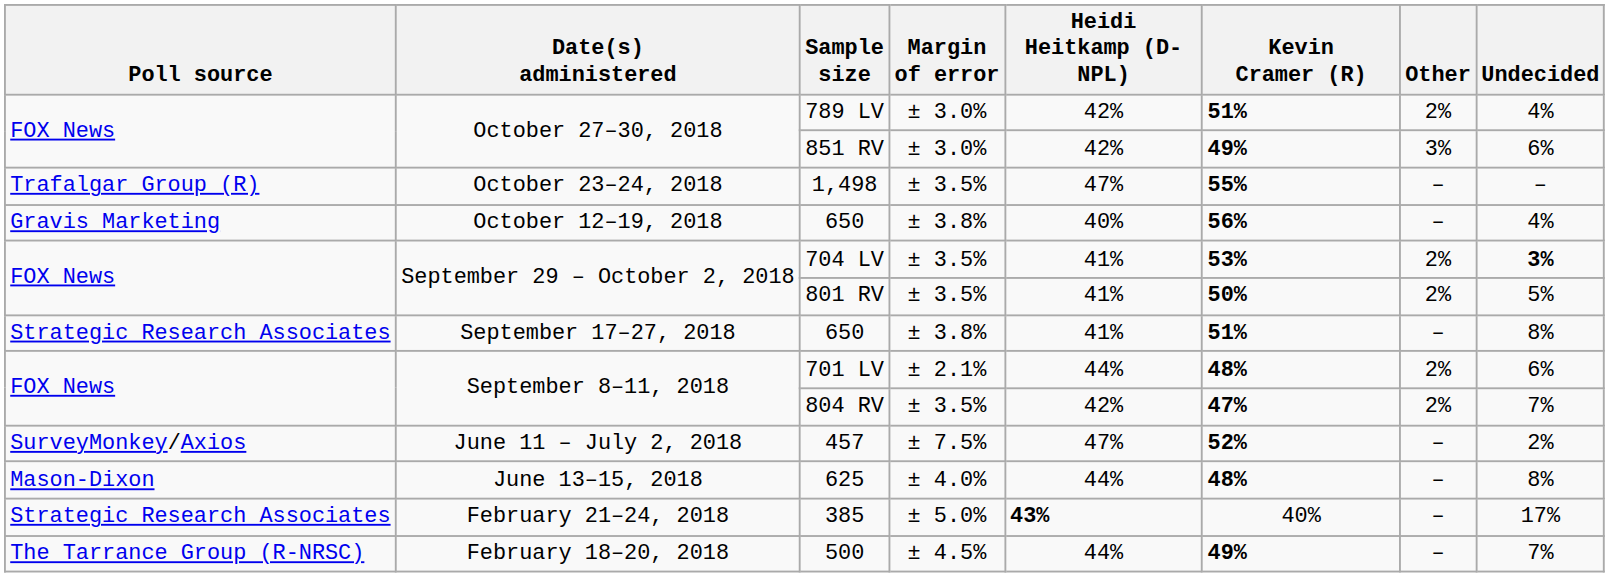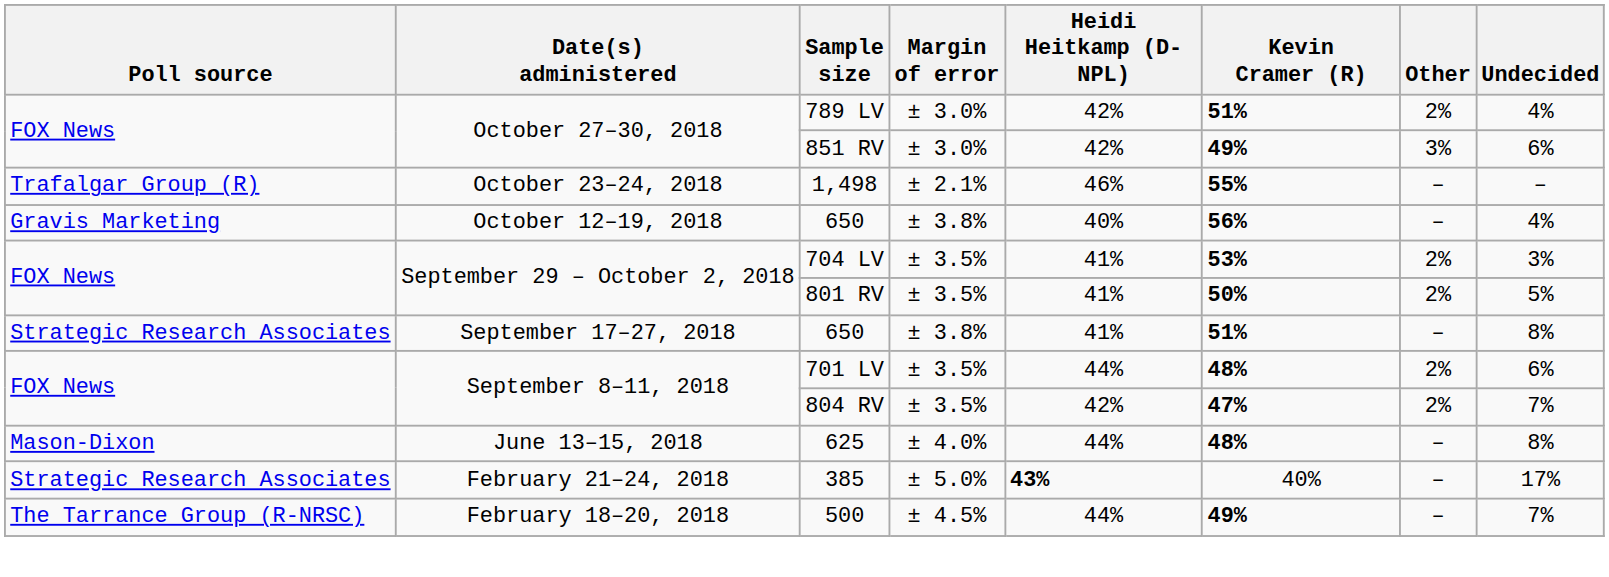 <table class="wikitable" style="font-size:90%;">
 <tr valign=bottom>
 <th>Poll source</th>
 <th>Date(s)<br>administered</th>
 <th>Sample<br>size</th>
 <th>Margin<br>of error</th>
 <th style="width:100px;">Heidi<br>Heitkamp (D-NPL)</th>
 <th style="width:100px;">Kevin<br>Cramer (R)</th>
 <th>Other</th>
 <th>Undecided</th>
 </tr>
 <tr>
 <td rowspan=2><a href='#'>FOX News</a></td>
 <td rowspan=2 align=center>October 27–30, 2018</td>
 <td align=center>789 LV</td>
 <td align=center>± 3.0%</td>
 <td align=center>42%</td>
 <td><strong>51%</strong></td>
 <td align=center>2%</td>
 <td align=center>4%</td>
 </tr>
 <tr>
 <td align=center>851 RV</td>
 <td align=center>± 3.0%</td>
 <td align=center>42%</td>
 <td><strong>49%</strong></td>
 <td align=center>3%</td>
 <td align=center>6%</td>
 </tr>
 <tr>
 <td><a href='#'>Trafalgar Group (R)</a></td>
 <td align=center>October 23–24, 2018</td>
 <td align=center>1,498</td>
-<td align=center>± 3.5%</td>
-<td align=center>47%</td>
+<td align=center>± 2.1%</td>
+<td align=center>46%</td>
 <td><strong>55%</strong></td>
 <td align=center>–</td>
 <td align=center>–</td>
 </tr>
 <tr>
 <td><a href='#'>Gravis Marketing</a></td>
 <td align=center>October 12–19, 2018</td>
 <td align=center>650</td>
 <td align=center>± 3.8%</td>
 <td align=center>40%</td>
 <td><strong>56%</strong></td>
 <td align=center>–</td>
 <td align=center>4%</td>
 </tr>
 <tr>
 <td rowspan=2><a href='#'>FOX News</a></td>
 <td rowspan=2 align=center>September 29 – October 2, 2018</td>
 <td align=center>704 LV</td>
 <td align=center>± 3.5%</td>
 <td align=center>41%</td>
 <td><strong>53%</strong></td>
 <td align=center>2%</td>
-<td align=center><strong>3%</strong></td>
+<td align=center>3%</td>
 </tr>
 <tr>
 <td align=center>801 RV</td>
 <td align=center>± 3.5%</td>
 <td align=center>41%</td>
 <td><strong>50%</strong></td>
 <td align=center>2%</td>
 <td align=center>5%</td>
 </tr>
 <tr>
 <td><a href='#'>Strategic Research Associates</a></td>
 <td align=center>September 17–27, 2018</td>
 <td align=center>650</td>
 <td align=center>± 3.8%</td>
 <td align=center>41%</td>
 <td><strong>51%</strong></td>
 <td align=center>–</td>
 <td align=center>8%</td>
 </tr>
 <tr>
 <td rowspan=2><a href='#'>FOX News</a></td>
 <td rowspan=2 align=center>September 8–11, 2018</td>
 <td align=center>701 LV</td>
-<td align=center>± 2.1%</td>
+<td align=center>± 3.5%</td>
 <td align=center>44%</td>
 <td><strong>48%</strong></td>
 <td align=center>2%</td>
 <td align=center>6%</td>
 </tr>
 <tr>
 <td align=center>804 RV</td>
 <td align=center>± 3.5%</td>
 <td align=center>42%</td>
 <td><strong>47%</strong></td>
 <td align=center>2%</td>
 <td align=center>7%</td>
-</tr>
-<tr>
-<td><a href='#'>SurveyMonkey</a>/<a href='#'>Axios</a></td>
-<td align=center>June 11 – July 2, 2018</td>
-<td align=center>457</td>
-<td align=center>± 7.5%</td>
-<td align=center>47%</td>
-<td><strong>52%</strong></td>
-<td align=center>–</td>
-<td align=center>2%</td>
 </tr>
 <tr>
 <td><a href='#'>Mason-Dixon</a></td>
 <td align=center>June 13–15, 2018</td>
 <td align=center>625</td>
 <td align=center>± 4.0%</td>
 <td align=center>44%</td>
 <td><strong>48%</strong></td>
 <td align=center>–</td>
 <td align=center>8%</td>
 </tr>
 <tr>
 <td><a href='#'>Strategic Research Associates</a></td>
 <td align=center>February 21–24, 2018</td>
 <td align=center>385</td>
 <td align=center>± 5.0%</td>
 <td><strong>43%</strong></td>
 <td align=center>40%</td>
 <td align=center>–</td>
 <td align=center>17%</td>
 </tr>
 <tr>
 <td><a href='#'>The Tarrance Group (R-NRSC)</a></td>
 <td align=center>February 18–20, 2018</td>
 <td align=center>500</td>
 <td align=center>± 4.5%</td>
 <td align=center>44%</td>
 <td><strong>49%</strong></td>
 <td align=center>–</td>
 <td align=center>7%</td>
 </tr>
 </table>
